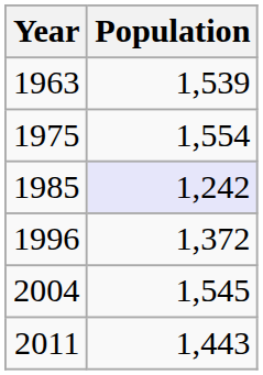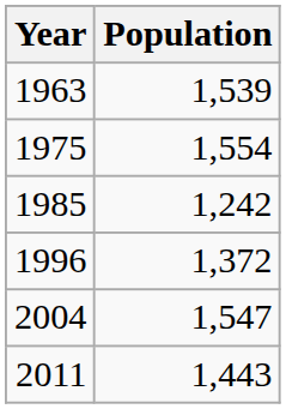 <table class="wikitable" style="line-height:1.1em;">
 <tr>
 <th>Year</th>
 <th>Population</th>
 </tr>
 <tr align="right">
 <td>1963</td>
 <td>1,539</td>
 </tr>
 <tr align="right">
 <td>1975</td>
 <td>1,554</td>
 </tr>
 <tr align="right">
 <td>1985</td>
-<td style="background: lavender;">1,242</td>
+<td>1,242</td>
 </tr>
 <tr align="right">
 <td>1996</td>
 <td>1,372</td>
 </tr>
 <tr align="right">
 <td>2004</td>
-<td>1,545</td>
+<td>1,547</td>
 </tr>
 <tr align="right">
 <td>2011</td>
 <td>1,443</td>
 </tr>
 </table>
